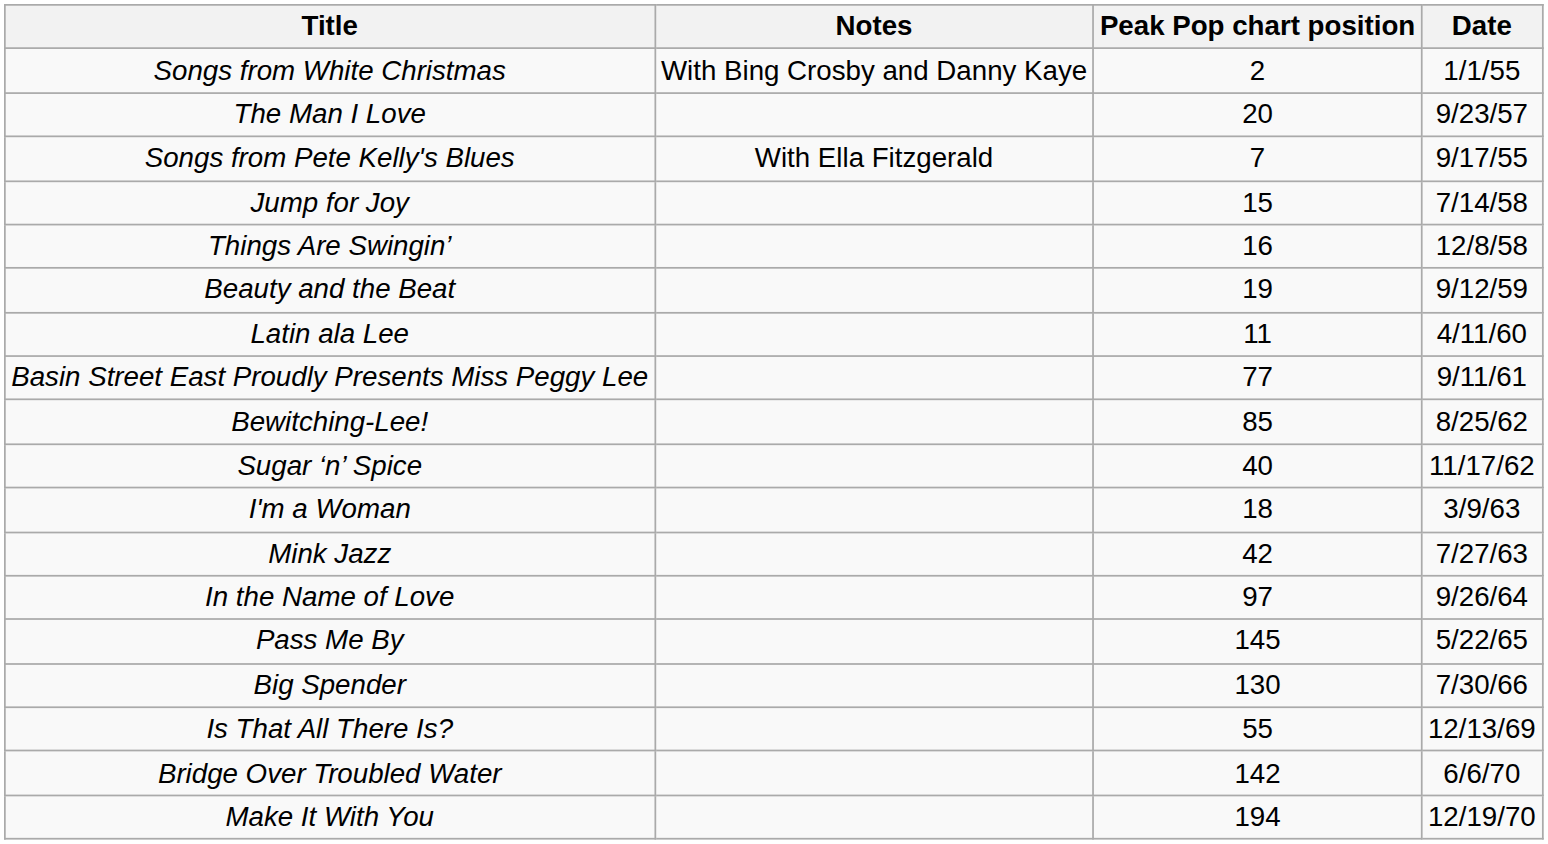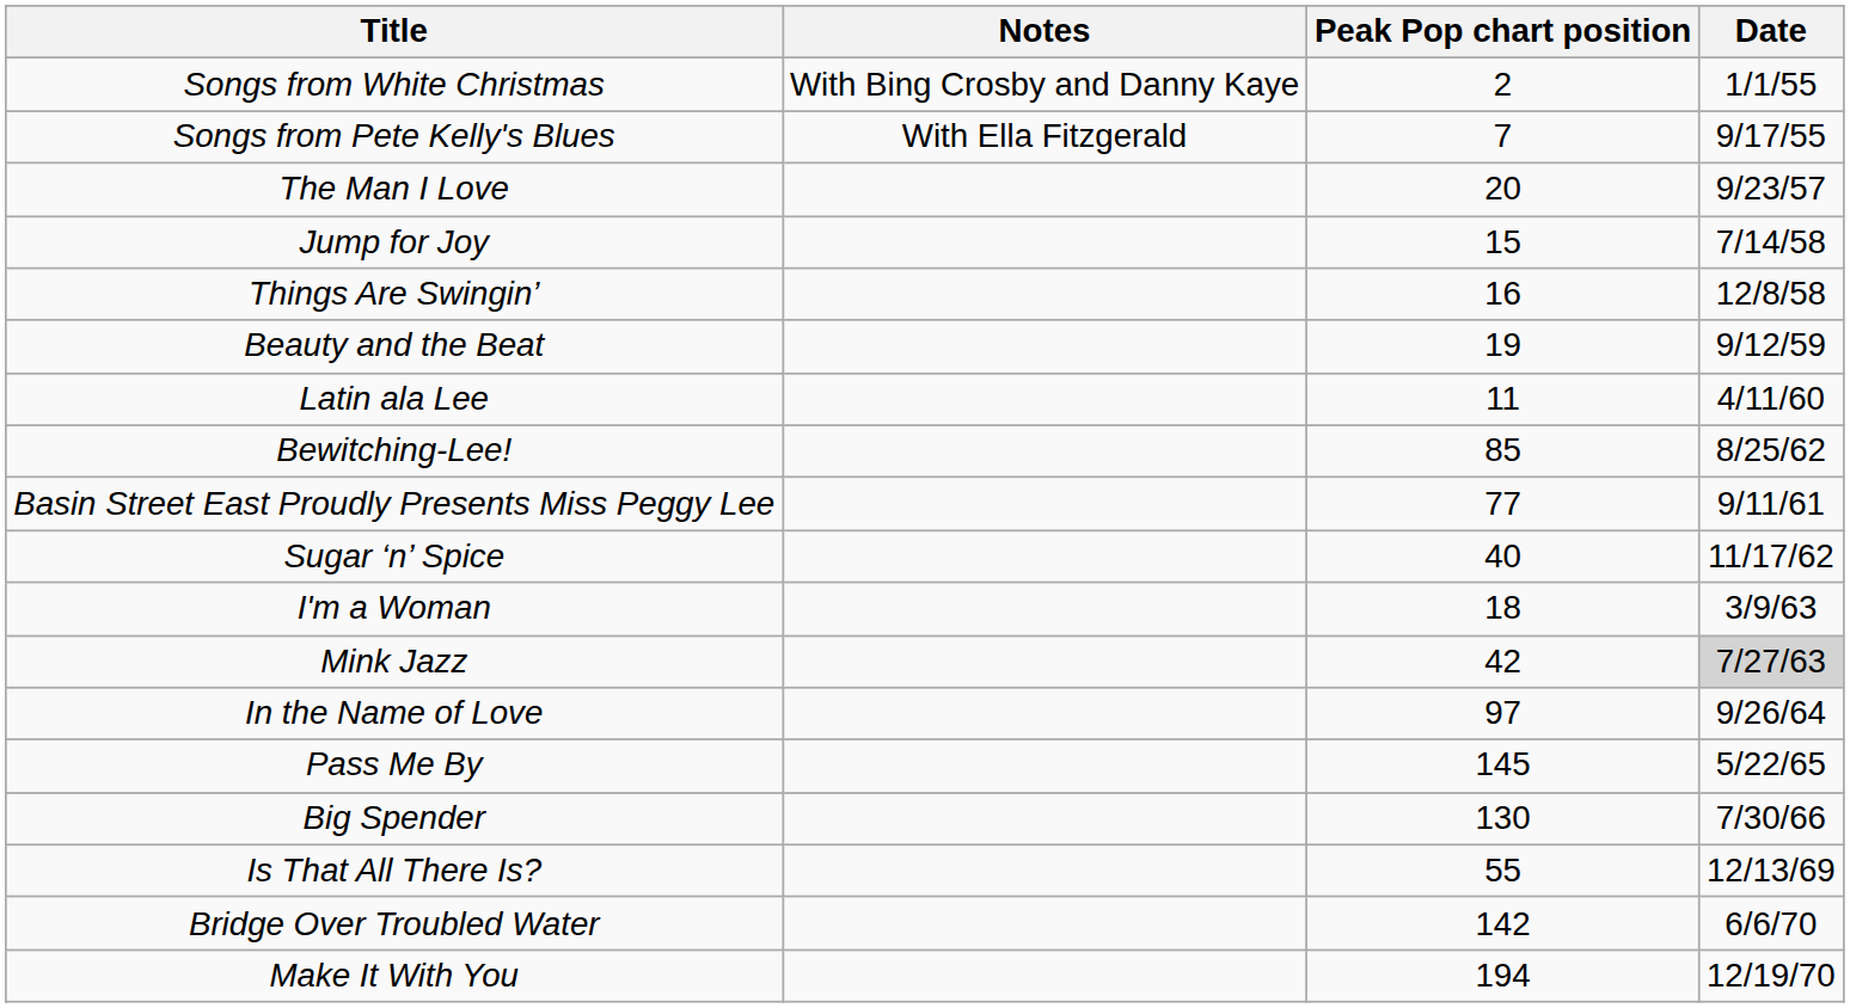 <table class="wikitable plainrowheaders" style="text-align:center;">
 <tr>
 <th>Title</th>
 <th>Notes</th>
 <th>Peak Pop chart position</th>
 <th>Date</th>
 </tr>
 <tr>
 <td><em>Songs from White Christmas</em></td>
 <td>With Bing Crosby and Danny Kaye</td>
 <td>2</td>
 <td>1/1/55</td>
 </tr>
 <tr>
+<td><em>Songs from Pete Kelly's Blues</em></td>
+<td>With Ella Fitzgerald</td>
+<td>7</td>
+<td>9/17/55</td>
+</tr>
+<tr>
 <td><em>The Man I Love</em></td>
 <td></td>
 <td>20</td>
 <td>9/23/57</td>
-</tr>
-<tr>
-<td><em>Songs from Pete Kelly's Blues</em></td>
-<td>With Ella Fitzgerald</td>
-<td>7</td>
-<td>9/17/55</td>
 </tr>
 <tr>
 <td><em>Jump for Joy</em></td>
 <td></td>
 <td>15</td>
 <td>7/14/58</td>
 </tr>
 <tr>
 <td><em>Things Are Swingin’</em></td>
 <td></td>
 <td>16</td>
 <td>12/8/58</td>
 </tr>
 <tr>
 <td><em>Beauty and the Beat</em></td>
 <td></td>
 <td>19</td>
 <td>9/12/59</td>
 </tr>
 <tr>
 <td><em>Latin ala Lee</em></td>
 <td></td>
 <td>11</td>
 <td>4/11/60</td>
 </tr>
 <tr>
+<td><em>Bewitching-Lee!</em></td>
+<td></td>
+<td>85</td>
+<td>8/25/62</td>
+</tr>
+<tr>
 <td><em>Basin Street East Proudly Presents Miss Peggy Lee</em></td>
 <td></td>
 <td>77</td>
 <td>9/11/61</td>
-</tr>
-<tr>
-<td><em>Bewitching-Lee!</em></td>
-<td></td>
-<td>85</td>
-<td>8/25/62</td>
 </tr>
 <tr>
 <td><em>Sugar ‘n’ Spice</em></td>
 <td></td>
 <td>40</td>
 <td>11/17/62</td>
 </tr>
 <tr>
 <td><em>I'm a Woman</em></td>
 <td></td>
 <td>18</td>
 <td>3/9/63</td>
 </tr>
 <tr>
 <td><em>Mink Jazz</em></td>
 <td></td>
 <td>42</td>
-<td>7/27/63</td>
+<td style="background: lightgrey;">7/27/63</td>
 </tr>
 <tr>
 <td><em>In the Name of Love</em></td>
 <td></td>
 <td>97</td>
 <td>9/26/64</td>
 </tr>
 <tr>
 <td><em>Pass Me By</em></td>
 <td></td>
 <td>145</td>
 <td>5/22/65</td>
 </tr>
 <tr>
 <td><em>Big Spender</em></td>
 <td></td>
 <td>130</td>
 <td>7/30/66</td>
 </tr>
 <tr>
 <td><em>Is That All There Is?</em></td>
 <td></td>
 <td>55</td>
 <td>12/13/69</td>
 </tr>
 <tr>
 <td><em>Bridge Over Troubled Water</em></td>
 <td></td>
 <td>142</td>
 <td>6/6/70</td>
 </tr>
 <tr>
 <td><em>Make It With You</em></td>
 <td></td>
 <td>194</td>
 <td>12/19/70</td>
 </tr>
 </table>
